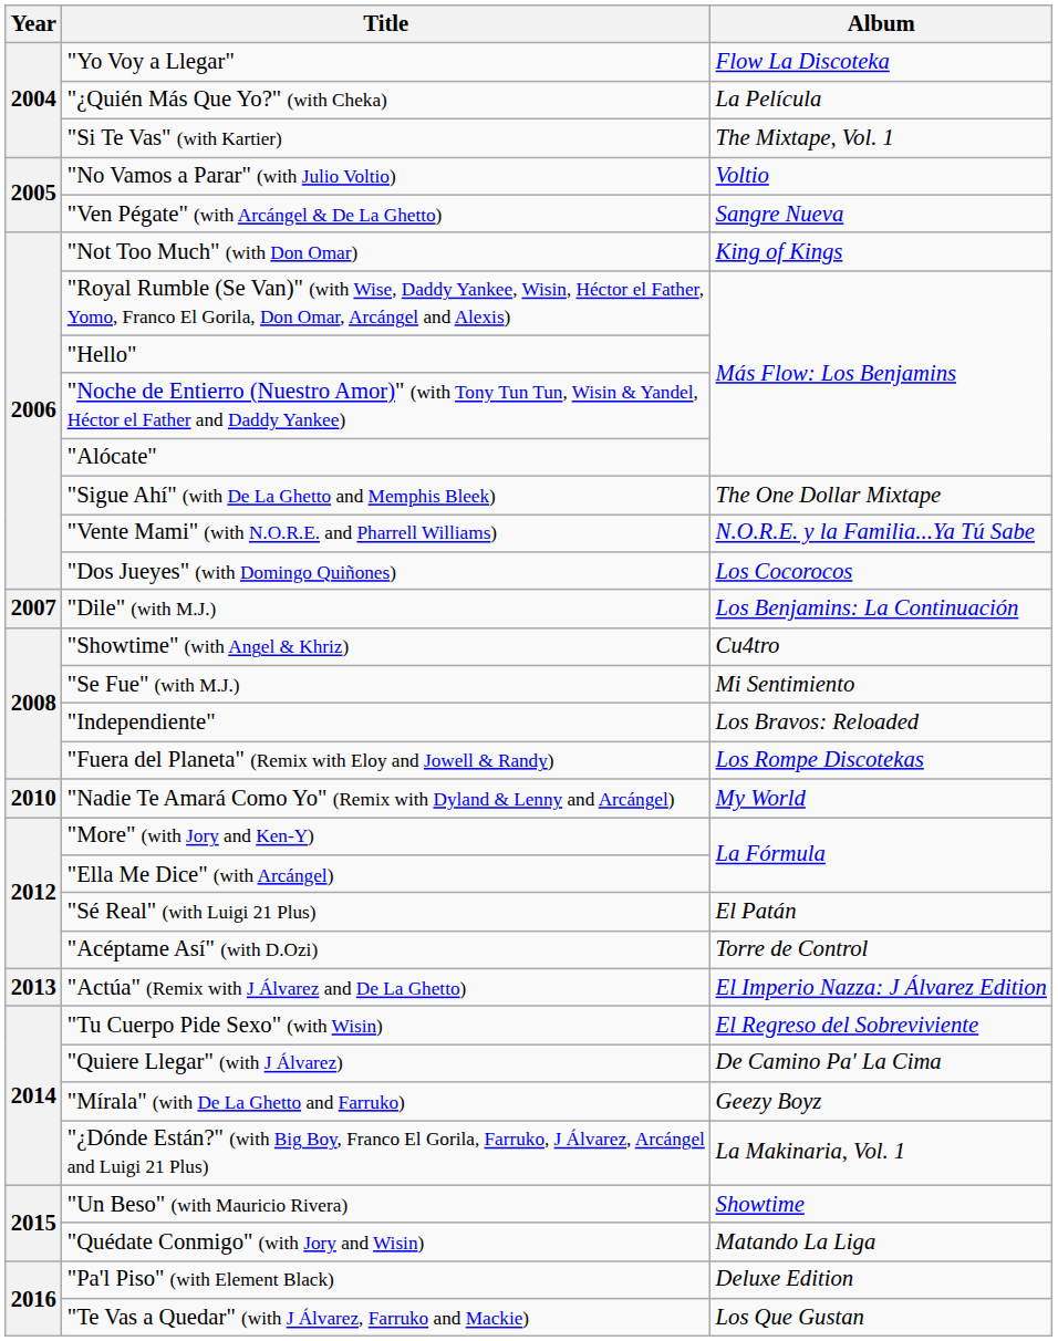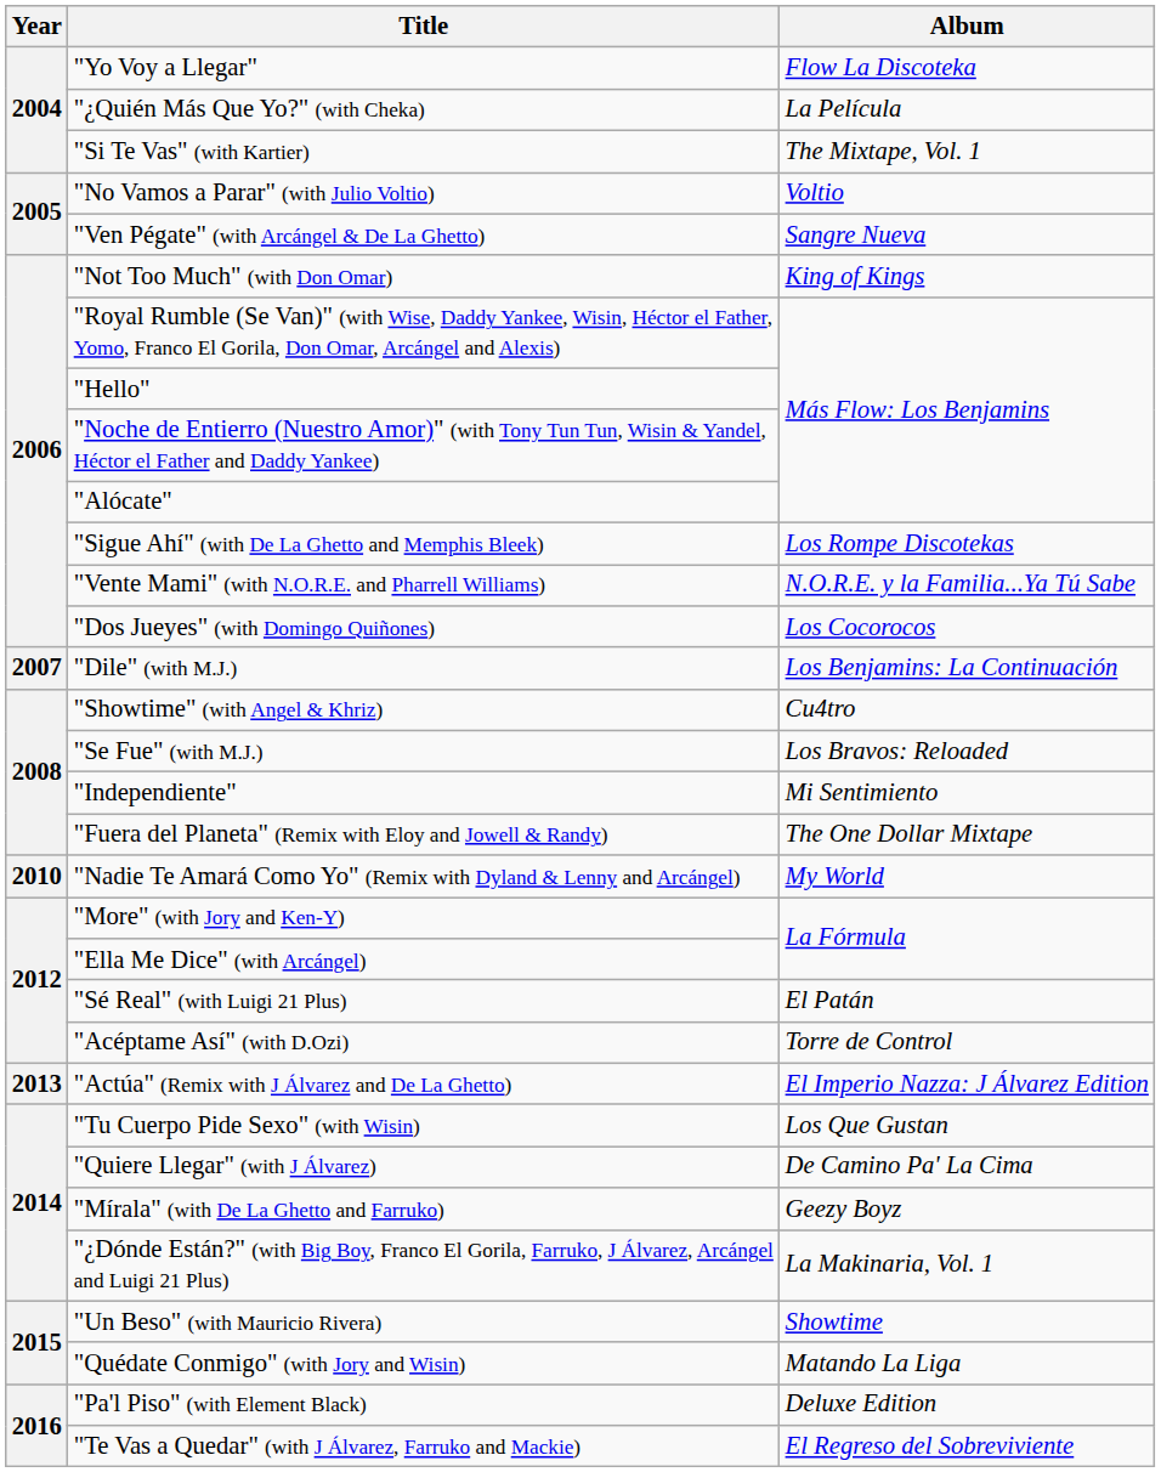 <table class="wikitable plainrowheaders" style="font-size: 13.5px">
 <tr>
 <th>Year</th>
 <th>Title</th>
 <th>Album</th>
 </tr>
 <tr>
 <th scope="row" rowspan="3">2004</th>
 <td>"Yo Voy a Llegar"</td>
 <td><em><a href='#'>Flow La Discoteka</a></em></td>
 </tr>
 <tr>
 <td>"¿Quién Más Que Yo?" <small>(with Cheka)</small></td>
 <td><em>La Película</em></td>
 </tr>
 <tr>
 <td>"Si Te Vas" <small>(with Kartier)</small></td>
 <td><em>The Mixtape, Vol. 1</em></td>
 </tr>
 <tr>
 <th scope="row" rowspan="2">2005</th>
 <td>"No Vamos a Parar" <small>(with <a href='#'>Julio Voltio</a>)</small></td>
 <td><em><a href='#'>Voltio</a></em></td>
 </tr>
 <tr>
 <td>"Ven Pégate" <small>(with <a href='#'>Arcángel & De La Ghetto</a>)</small></td>
 <td><em><a href='#'>Sangre Nueva</a></em></td>
 </tr>
 <tr>
 <th scope="row" rowspan="8">2006</th>
 <td>"Not Too Much" <small>(with <a href='#'>Don Omar</a>)</small></td>
 <td><em><a href='#'>King of Kings</a></em></td>
 </tr>
 <tr>
 <td>"Royal Rumble (Se Van)" <small>(with <a href='#'>Wise</a>, <a href='#'>Daddy Yankee</a>, <a href='#'>Wisin</a>, <a href='#'>Héctor el Father</a>,<br><a href='#'>Yomo</a>, Franco El Gorila, <a href='#'>Don Omar</a>, <a href='#'>Arcángel</a> and <a href='#'>Alexis</a>)</small></td>
 <td rowspan="4"><em><a href='#'>Más Flow: Los Benjamins</a></em></td>
 </tr>
 <tr>
 <td>"Hello"</td>
 </tr>
 <tr>
 <td>"<a href='#'>Noche de Entierro (Nuestro Amor)</a>" <small>(with <a href='#'>Tony Tun Tun</a>, <a href='#'>Wisin & Yandel</a>,<br><a href='#'>Héctor el Father</a> and <a href='#'>Daddy Yankee</a>)</small></td>
 </tr>
 <tr>
 <td>"Alócate"</td>
 </tr>
 <tr>
 <td>"Sigue Ahí" <small>(with <a href='#'>De La Ghetto</a> and <a href='#'>Memphis Bleek</a>)</small></td>
-<td><em>The One Dollar Mixtape</em></td>
+<td><em><a href='#'>Los Rompe Discotekas</a></em></td>
 </tr>
 <tr>
 <td>"Vente Mami" <small>(with <a href='#'>N.O.R.E.</a> and <a href='#'>Pharrell Williams</a>)</small></td>
 <td><em><a href='#'>N.O.R.E. y la Familia...Ya Tú Sabe</a></em></td>
 </tr>
 <tr>
 <td>"Dos Jueyes" <small>(with <a href='#'>Domingo Quiñones</a>)</small></td>
 <td><em><a href='#'>Los Cocorocos</a></em></td>
 </tr>
 <tr>
 <th scope="row">2007</th>
 <td>"Dile" <small>(with M.J.)</small></td>
 <td><em><a href='#'>Los Benjamins: La Continuación</a></em></td>
 </tr>
 <tr>
 <th scope="row" rowspan="4">2008</th>
 <td>"Showtime" <small>(with <a href='#'>Angel & Khriz</a>)</small></td>
 <td><em>Cu4tro</em></td>
 </tr>
 <tr>
 <td>"Se Fue" <small>(with M.J.)</small></td>
+<td><em>Los Bravos: Reloaded</em></td>
+</tr>
+<tr>
+<td>"Independiente"</td>
 <td><em>Mi Sentimiento</em></td>
 </tr>
 <tr>
-<td>"Independiente"</td>
-<td><em>Los Bravos: Reloaded</em></td>
-</tr>
-<tr>
 <td>"Fuera del Planeta" <small>(Remix with Eloy and <a href='#'>Jowell & Randy</a>)</small></td>
-<td><em><a href='#'>Los Rompe Discotekas</a></em></td>
+<td><em>The One Dollar Mixtape</em></td>
 </tr>
 <tr>
 <th scope="row">2010</th>
 <td>"Nadie Te Amará Como Yo" <small>(Remix with <a href='#'>Dyland & Lenny</a> and <a href='#'>Arcángel</a>)</small></td>
 <td><em><a href='#'>My World</a></em></td>
 </tr>
 <tr>
 <th scope="row" rowspan="4">2012</th>
 <td>"More" <small>(with <a href='#'>Jory</a> and <a href='#'>Ken-Y</a>)</small></td>
 <td rowspan="2"><em><a href='#'>La Fórmula</a></em></td>
 </tr>
 <tr>
 <td>"Ella Me Dice" <small>(with <a href='#'>Arcángel</a>)</small></td>
 </tr>
 <tr>
 <td>"Sé Real" <small>(with Luigi 21 Plus)</small></td>
 <td><em>El Patán</em></td>
 </tr>
 <tr>
 <td>"Acéptame Así" <small>(with D.Ozi)</small></td>
 <td><em>Torre de Control</em></td>
 </tr>
 <tr>
 <th scope="row">2013</th>
 <td>"Actúa" <small>(Remix with <a href='#'>J Álvarez</a> and <a href='#'>De La Ghetto</a>)</small></td>
 <td><em><a href='#'>El Imperio Nazza: J Álvarez Edition</a></em></td>
 </tr>
 <tr>
 <th scope="row" rowspan="4">2014</th>
 <td>"Tu Cuerpo Pide Sexo" <small>(with <a href='#'>Wisin</a>)</small></td>
-<td><em><a href='#'>El Regreso del Sobreviviente</a></em></td>
+<td><em>Los Que Gustan</em></td>
 </tr>
 <tr>
 <td>"Quiere Llegar" <small>(with <a href='#'>J Álvarez</a>)</small></td>
 <td><em>De Camino Pa' La Cima</em></td>
 </tr>
 <tr>
 <td>"Mírala" <small>(with <a href='#'>De La Ghetto</a> and <a href='#'>Farruko</a>)</small></td>
 <td><em>Geezy Boyz</em></td>
 </tr>
 <tr>
 <td>"¿Dónde Están?" <small>(with <a href='#'>Big Boy</a>, Franco El Gorila, <a href='#'>Farruko</a>, <a href='#'>J Álvarez</a>, <a href='#'>Arcángel</a><br>and Luigi 21 Plus)</small></td>
 <td><em>La Makinaria, Vol. 1</em></td>
 </tr>
 <tr>
 <th scope="row" rowspan="2">2015</th>
 <td>"Un Beso" <small>(with Mauricio Rivera)</small></td>
 <td><em><a href='#'>Showtime</a></em></td>
 </tr>
 <tr>
 <td>"Quédate Conmigo" <small>(with <a href='#'>Jory</a> and <a href='#'>Wisin</a>)</small></td>
 <td><em>Matando La Liga</em></td>
 </tr>
 <tr>
 <th scope="row" rowspan="2">2016</th>
 <td>"Pa'l Piso" <small>(with Element Black)</small></td>
 <td><em>Deluxe Edition</em></td>
 </tr>
 <tr>
 <td>"Te Vas a Quedar" <small>(with <a href='#'>J Álvarez</a>, <a href='#'>Farruko</a> and <a href='#'>Mackie</a>)</small></td>
-<td><em>Los Que Gustan</em></td>
+<td><em><a href='#'>El Regreso del Sobreviviente</a></em></td>
 </tr>
 </table>
